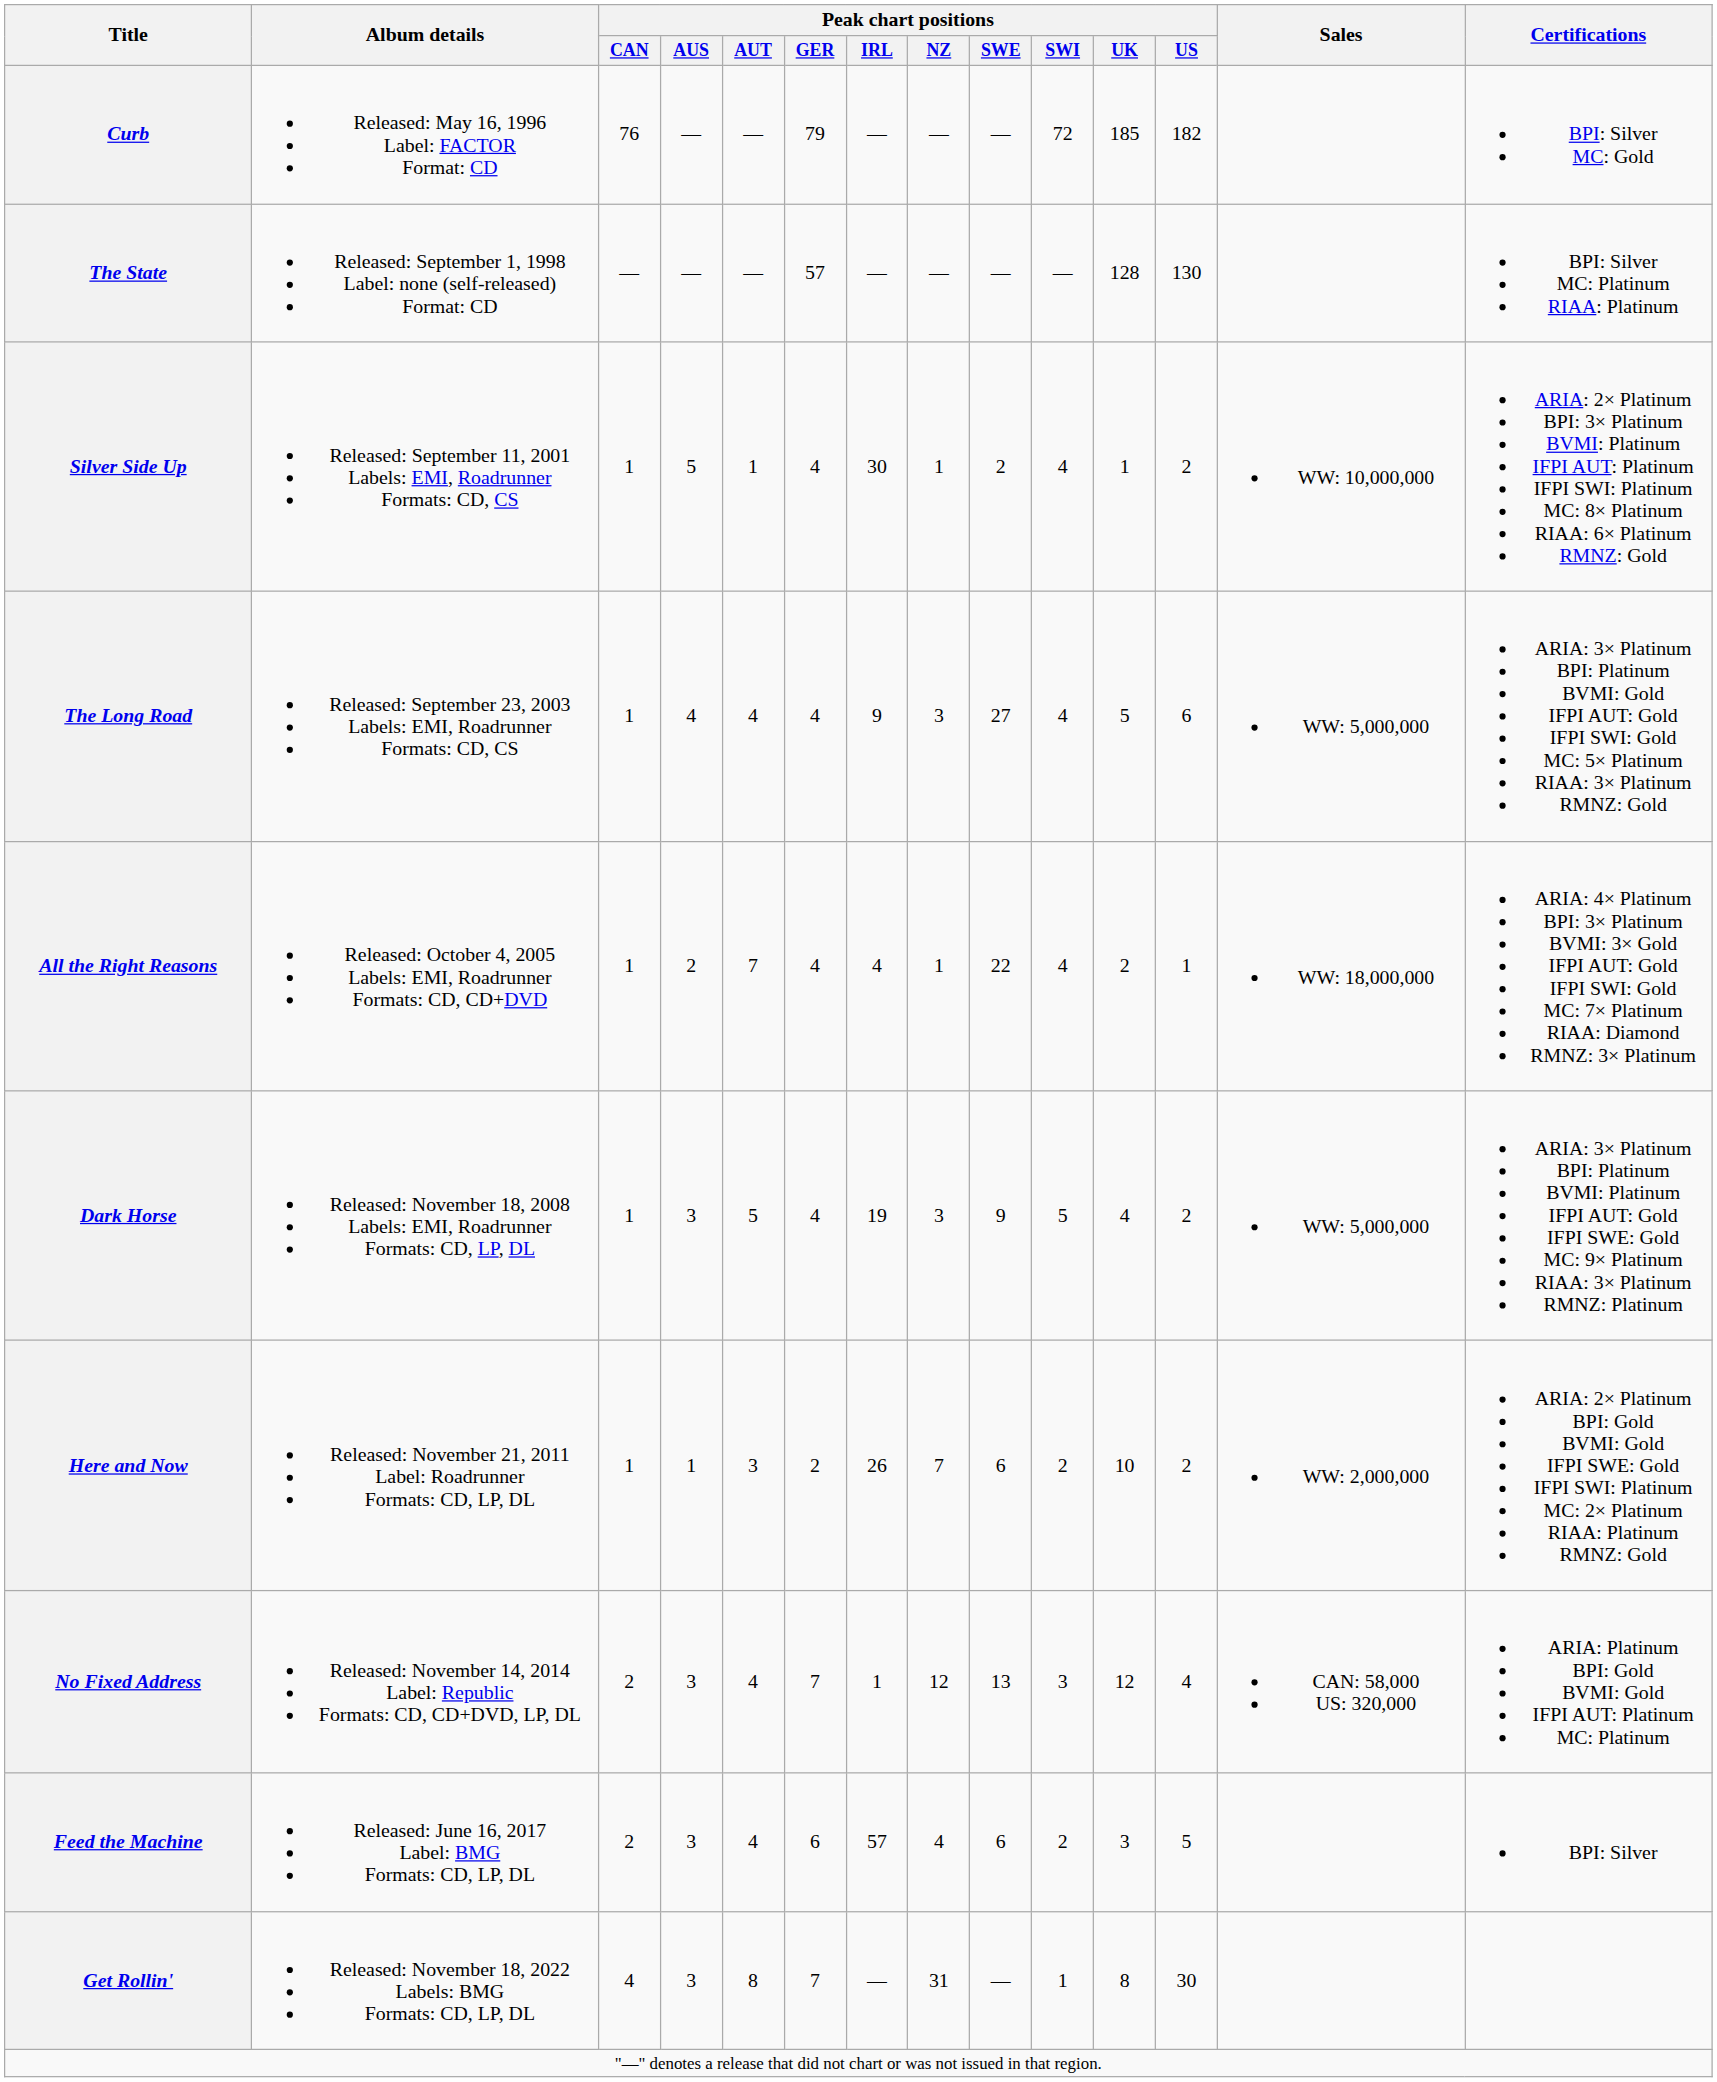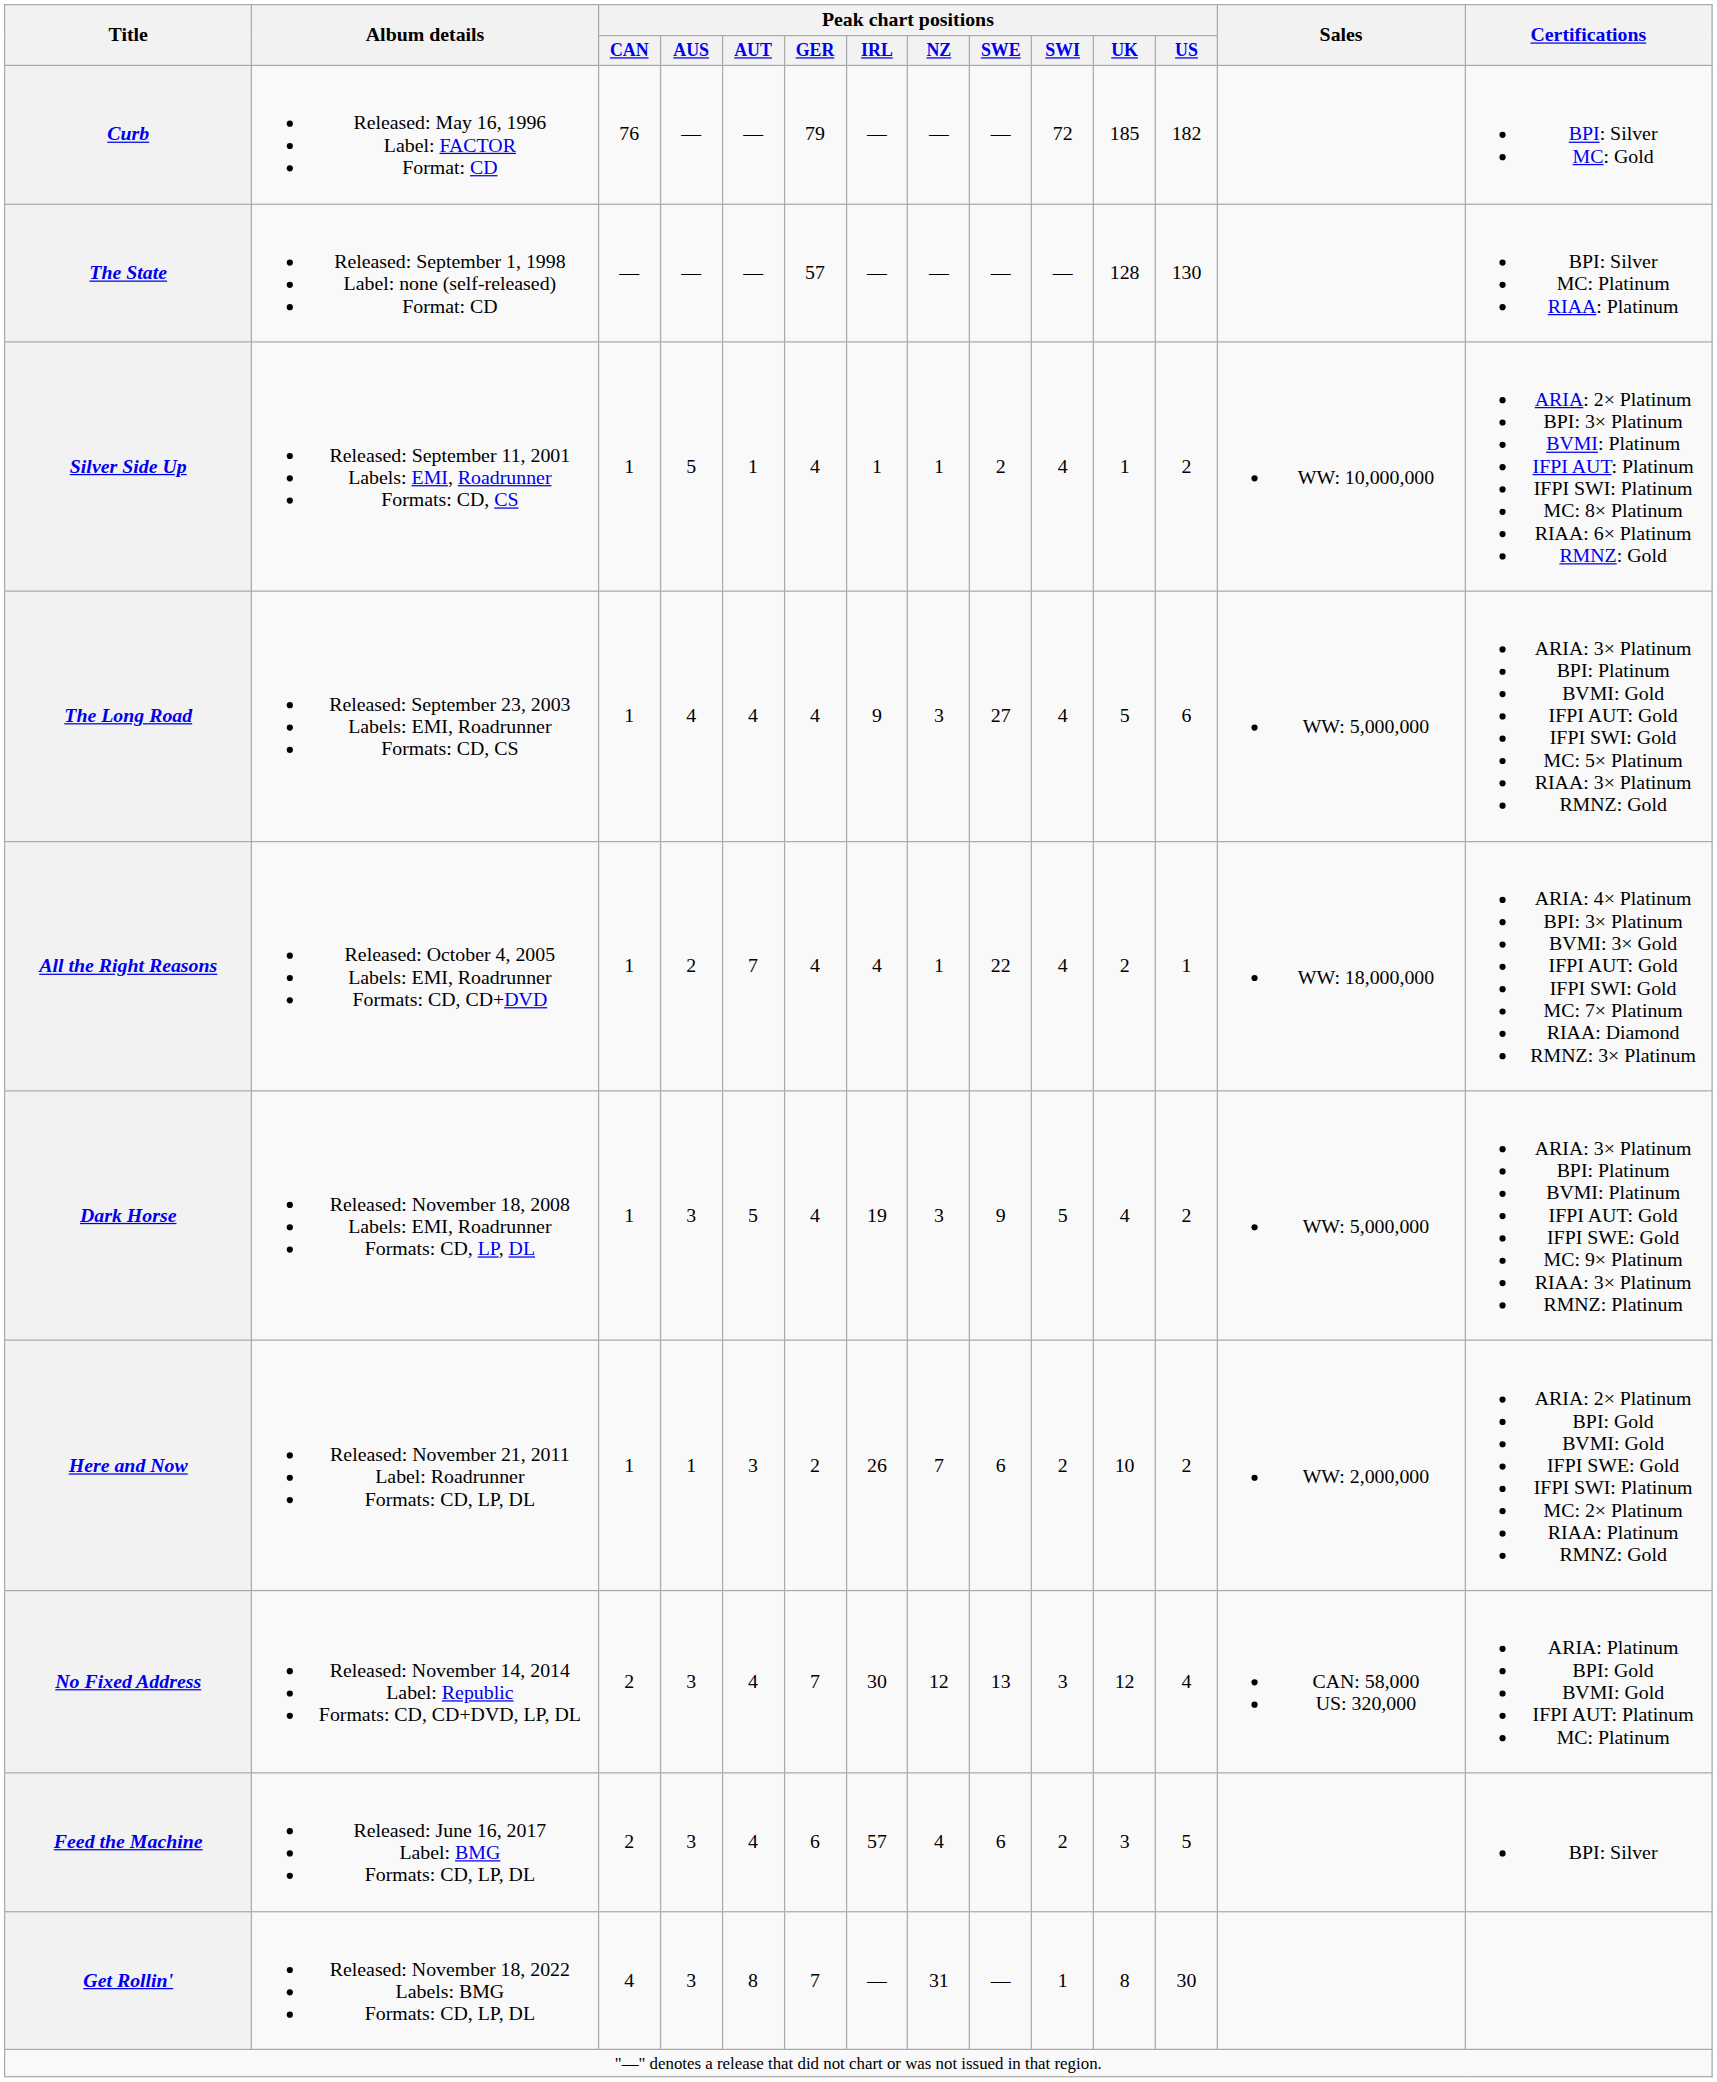 <table class="wikitable plainrowheaders" style="text-align:center;">
 <tr>
 <th scope="col" rowspan="2" style="width:12em;">Title</th>
 <th scope="col" rowspan="2" style="width:17em;">Album details</th>
 <th scope="col" colspan="10">Peak chart positions</th>
 <th scope="col" rowspan="2" style="width:12em;">Sales</th>
 <th scope="col" rowspan="2" style="width:12em;"><a href='#'>Certifications</a></th>
 </tr>
 <tr>
 <th scope="col" style="width:3em;font-size:90%;"><a href='#'>CAN</a><br></th>
 <th scope="col" style="width:3em;font-size:90%;"><a href='#'>AUS</a><br></th>
 <th scope="col" style="width:3em;font-size:90%;"><a href='#'>AUT</a><br></th>
 <th scope="col" style="width:3em;font-size:90%;"><a href='#'>GER</a><br></th>
 <th scope="col" style="width:3em;font-size:90%;"><a href='#'>IRL</a><br></th>
 <th scope="col" style="width:3em;font-size:90%;"><a href='#'>NZ</a><br></th>
 <th scope="col" style="width:3em;font-size:90%;"><a href='#'>SWE</a><br></th>
 <th scope="col" style="width:3em;font-size:90%;"><a href='#'>SWI</a><br></th>
 <th scope="col" style="width:3em;font-size:90%;"><a href='#'>UK</a><br></th>
 <th scope="col" style="width:3em;font-size:90%;"><a href='#'>US</a><br></th>
 </tr>
 <tr>
 <th scope="row"><em><a href='#'>Curb</a></em></th>
 <td><br><ul><li>Released: May 16, 1996</li><li>Label: <a href='#'>FACTOR</a></li><li>Format: <a href='#'>CD</a></li></ul></td>
 <td>76</td>
 <td>—</td>
 <td>—</td>
 <td>79</td>
 <td>—</td>
 <td>—</td>
 <td>—</td>
 <td>72</td>
 <td>185</td>
 <td>182</td>
 <td></td>
 <td><br><ul><li><a href='#'>BPI</a>: Silver</li><li><a href='#'>MC</a>: Gold</li></ul></td>
 </tr>
 <tr>
 <th scope="row"><em><a href='#'>The State</a></em></th>
 <td><br><ul><li>Released: September 1, 1998</li><li>Label: none (self-released)</li><li>Format: CD</li></ul></td>
 <td>—</td>
 <td>—</td>
 <td>—</td>
 <td>57</td>
 <td>—</td>
 <td>—</td>
 <td>—</td>
 <td>—</td>
 <td>128</td>
 <td>130</td>
 <td></td>
 <td><br><ul><li>BPI: Silver</li><li>MC: Platinum</li><li><a href='#'>RIAA</a>: Platinum</li></ul></td>
 </tr>
 <tr>
 <th scope="row"><em><a href='#'>Silver Side Up</a></em></th>
 <td><br><ul><li>Released: September 11, 2001</li><li>Labels: <a href='#'>EMI</a>, <a href='#'>Roadrunner</a></li><li>Formats: CD, <a href='#'>CS</a></li></ul></td>
 <td>1</td>
 <td>5</td>
 <td>1</td>
 <td>4</td>
-<td>30</td>
+<td>1</td>
 <td>1</td>
 <td>2</td>
 <td>4</td>
 <td>1</td>
 <td>2</td>
 <td><br><ul><li>WW: 10,000,000</li></ul></td>
 <td><br><ul><li><a href='#'>ARIA</a>: 2× Platinum</li><li>BPI: 3× Platinum</li><li><a href='#'>BVMI</a>: Platinum</li><li><a href='#'>IFPI AUT</a>: Platinum</li><li>IFPI SWI: Platinum</li><li>MC: 8× Platinum</li><li>RIAA: 6× Platinum</li><li><a href='#'>RMNZ</a>: Gold</li></ul></td>
 </tr>
 <tr>
 <th scope="row"><em><a href='#'>The Long Road</a></em></th>
 <td><br><ul><li>Released: September 23, 2003</li><li>Labels: EMI, Roadrunner</li><li>Formats: CD, CS</li></ul></td>
 <td>1</td>
 <td>4</td>
 <td>4</td>
 <td>4</td>
 <td>9</td>
 <td>3</td>
 <td>27</td>
 <td>4</td>
 <td>5</td>
 <td>6</td>
 <td><br><ul><li>WW: 5,000,000</li></ul></td>
 <td><br><ul><li>ARIA: 3× Platinum</li><li>BPI: Platinum</li><li>BVMI: Gold</li><li>IFPI AUT: Gold</li><li>IFPI SWI: Gold</li><li>MC: 5× Platinum</li><li>RIAA: 3× Platinum</li><li>RMNZ: Gold</li></ul></td>
 </tr>
 <tr>
 <th scope="row"><em><a href='#'>All the Right Reasons</a></em></th>
 <td><br><ul><li>Released: October 4, 2005</li><li>Labels: EMI, Roadrunner</li><li>Formats: CD, CD+<a href='#'>DVD</a></li></ul></td>
 <td>1</td>
 <td>2</td>
 <td>7</td>
 <td>4</td>
 <td>4</td>
 <td>1</td>
 <td>22</td>
 <td>4</td>
 <td>2</td>
 <td>1</td>
 <td><br><ul><li>WW: 18,000,000</li></ul></td>
 <td><br><ul><li>ARIA: 4× Platinum</li><li>BPI: 3× Platinum</li><li>BVMI: 3× Gold</li><li>IFPI AUT: Gold</li><li>IFPI SWI: Gold</li><li>MC: 7× Platinum</li><li>RIAA: Diamond</li><li>RMNZ: 3× Platinum</li></ul></td>
 </tr>
 <tr>
 <th scope="row"><em><a href='#'>Dark Horse</a></em></th>
 <td><br><ul><li>Released: November 18, 2008</li><li>Labels: EMI, Roadrunner</li><li>Formats: CD, <a href='#'>LP</a>, <a href='#'>DL</a></li></ul></td>
 <td>1</td>
 <td>3</td>
 <td>5</td>
 <td>4</td>
 <td>19</td>
 <td>3</td>
 <td>9</td>
 <td>5</td>
 <td>4</td>
 <td>2</td>
 <td><br><ul><li>WW: 5,000,000</li></ul></td>
 <td><br><ul><li>ARIA: 3× Platinum</li><li>BPI: Platinum</li><li>BVMI: Platinum</li><li>IFPI AUT: Gold</li><li>IFPI SWE: Gold</li><li>MC: 9× Platinum</li><li>RIAA: 3× Platinum</li><li>RMNZ: Platinum</li></ul></td>
 </tr>
 <tr>
 <th scope="row"><em><a href='#'>Here and Now</a></em></th>
 <td><br><ul><li>Released: November 21, 2011</li><li>Label: Roadrunner</li><li>Formats: CD, LP, DL</li></ul></td>
 <td>1</td>
 <td>1</td>
 <td>3</td>
 <td>2</td>
 <td>26</td>
 <td>7</td>
 <td>6</td>
 <td>2</td>
 <td>10</td>
 <td>2</td>
 <td><br><ul><li>WW: 2,000,000</li></ul></td>
 <td><br><ul><li>ARIA: 2× Platinum</li><li>BPI: Gold</li><li>BVMI: Gold</li><li>IFPI SWE: Gold</li><li>IFPI SWI: Platinum</li><li>MC: 2× Platinum</li><li>RIAA: Platinum</li><li>RMNZ: Gold</li></ul></td>
 </tr>
 <tr>
 <th scope="row"><em><a href='#'>No Fixed Address</a></em></th>
 <td><br><ul><li>Released: November 14, 2014</li><li>Label: <a href='#'>Republic</a></li><li>Formats: CD, CD+DVD, LP, DL</li></ul></td>
 <td>2</td>
 <td>3</td>
 <td>4</td>
 <td>7</td>
-<td>1</td>
+<td>30</td>
 <td>12</td>
 <td>13</td>
 <td>3</td>
 <td>12</td>
 <td>4</td>
 <td><br><ul><li>CAN: 58,000</li><li>US: 320,000</li></ul></td>
 <td><br><ul><li>ARIA: Platinum</li><li>BPI: Gold</li><li>BVMI: Gold</li><li>IFPI AUT: Platinum</li><li>MC: Platinum</li></ul></td>
 </tr>
 <tr>
 <th scope="row"><em><a href='#'>Feed the Machine</a></em></th>
 <td><br><ul><li>Released: June 16, 2017</li><li>Label: <a href='#'>BMG</a></li><li>Formats: CD, LP, DL</li></ul></td>
 <td>2</td>
 <td>3</td>
 <td>4</td>
 <td>6</td>
 <td>57</td>
 <td>4</td>
 <td>6</td>
 <td>2</td>
 <td>3</td>
 <td>5</td>
 <td></td>
 <td><br><ul><li>BPI: Silver</li></ul></td>
 </tr>
 <tr>
 <th scope="row"><em><a href='#'>Get Rollin'</a></em></th>
 <td><br><ul><li>Released: November 18, 2022</li><li>Labels: BMG</li><li>Formats: CD, LP, DL</li></ul></td>
 <td>4</td>
 <td>3</td>
 <td>8</td>
 <td>7</td>
 <td>—</td>
 <td>31</td>
 <td>—</td>
 <td>1</td>
 <td>8</td>
 <td>30</td>
 <td></td>
 <td></td>
 </tr>
 <tr>
 <td colspan="14" style="font-size: 85%">"—" denotes a release that did not chart or was not issued in that region.</td>
 </tr>
 </table>
